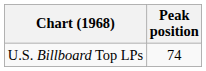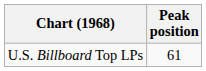 <table class="wikitable sortable">
 <tr>
 <th>Chart (1968)</th>
 <th>Peak<br>position</th>
 </tr>
 <tr>
 <td>U.S. <em>Billboard</em> Top LPs</td>
-<td align="center">74</td>
+<td align="center">61</td>
 </tr>
 </table>
